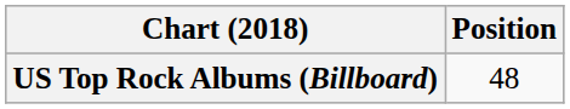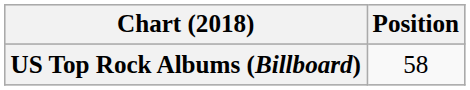 <table class="wikitable plainrowheaders" style="text-align:center">
 <tr>
 <th scope="col">Chart (2018)</th>
 <th scope="col">Position</th>
 </tr>
 <tr>
 <th scope="row">US Top Rock Albums (<em>Billboard</em>)</th>
-<td>48</td>
+<td>58</td>
 </tr>
 </table>
